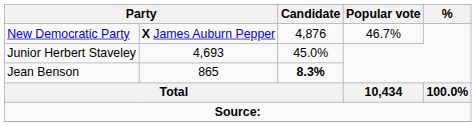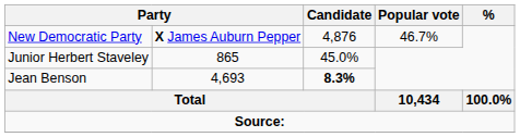 <table class="wikitable">
 <tr>
 <th colspan="2">Party</th>
 <th>Candidate</th>
 <th>Popular vote</th>
 <th>%</th>
 </tr>
 <tr>
 <td><a href='#'>New Democratic Party</a></td>
 <td> <strong>X</strong> <a href='#'>James Auburn Pepper</a></td>
 <td align=center>4,876</td>
 <td align=center>46.7%</td>
 </tr>
 <tr>
 <td>Junior Herbert Staveley</td>
-<td align=center>4,693</td>
+<td align=center>865</td>
 <td align=center>45.0%</td>
 </tr>
 <tr>
 <td>Jean Benson</td>
-<td align=center>865</td>
+<td align=center>4,693</td>
 <td align=center><strong>8.3%</strong></td>
 </tr>
 <tr>
 <th colspan=3>Total</th>
 <th>10,434</th>
 <th>100.0%</th>
 </tr>
 <tr>
 <td align="center" colspan=5><strong>Source:</strong> </td>
 </tr>
 <tr>
 </tr>
 </table>
